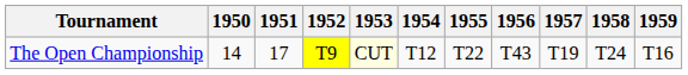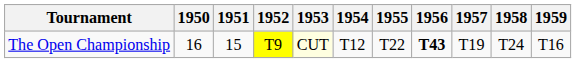 <table class="wikitable" style="font-size:95%;text-align:center;">
 <tr>
 <th>Tournament</th>
 <th>1950</th>
 <th>1951</th>
 <th>1952</th>
 <th>1953</th>
 <th>1954</th>
 <th>1955</th>
 <th>1956</th>
 <th>1957</th>
 <th>1958</th>
 <th>1959</th>
 </tr>
 <tr>
 <td align=left><a href='#'>The Open Championship</a></td>
-<td>14</td>
-<td>17</td>
+<td>16</td>
+<td>15</td>
 <td style="background:yellow;">T9</td>
 <td style="background: lightyellow;">CUT</td>
 <td>T12</td>
 <td>T22</td>
-<td>T43</td>
+<td><strong>T43</strong></td>
 <td>T19</td>
 <td>T24</td>
 <td>T16</td>
 </tr>
 </table>
